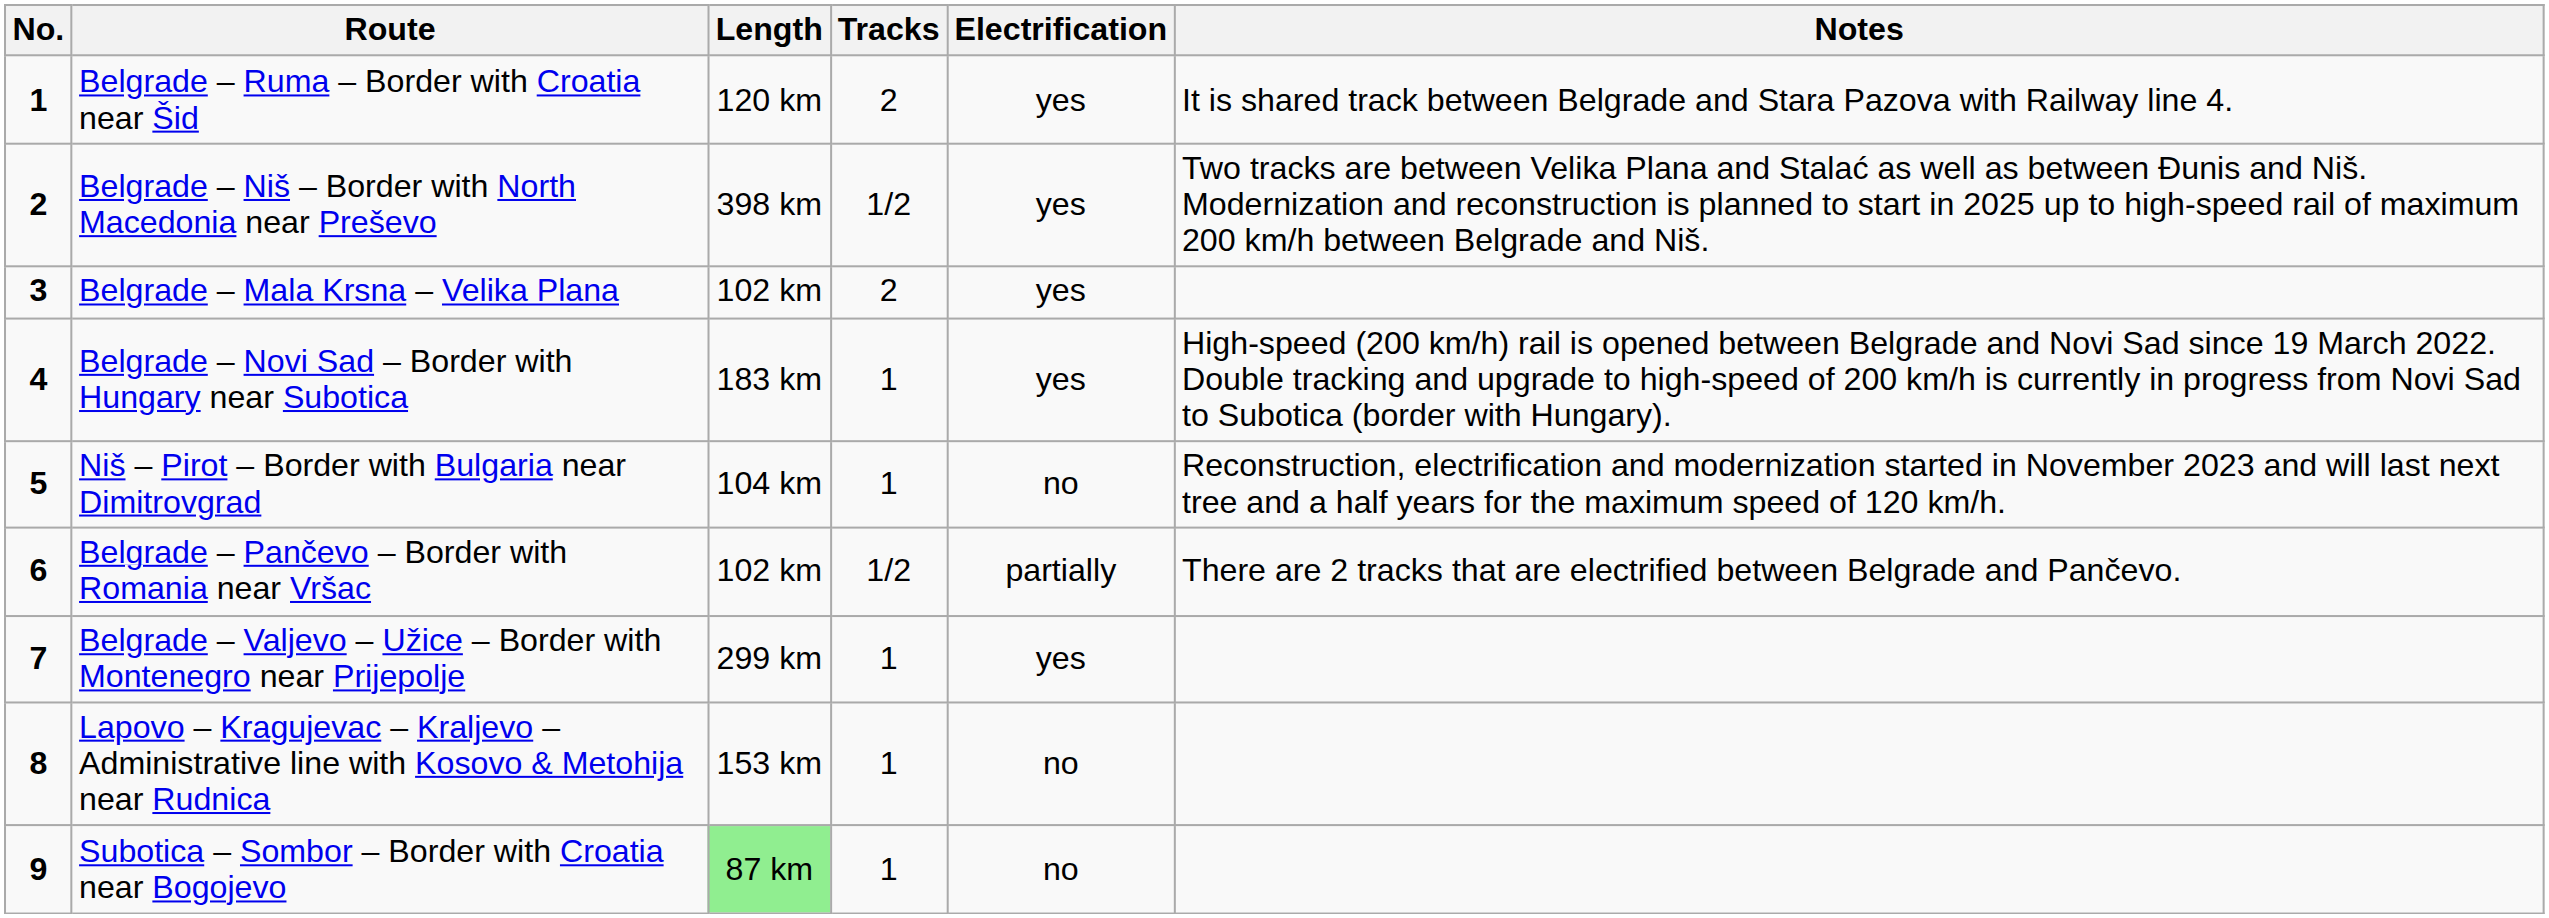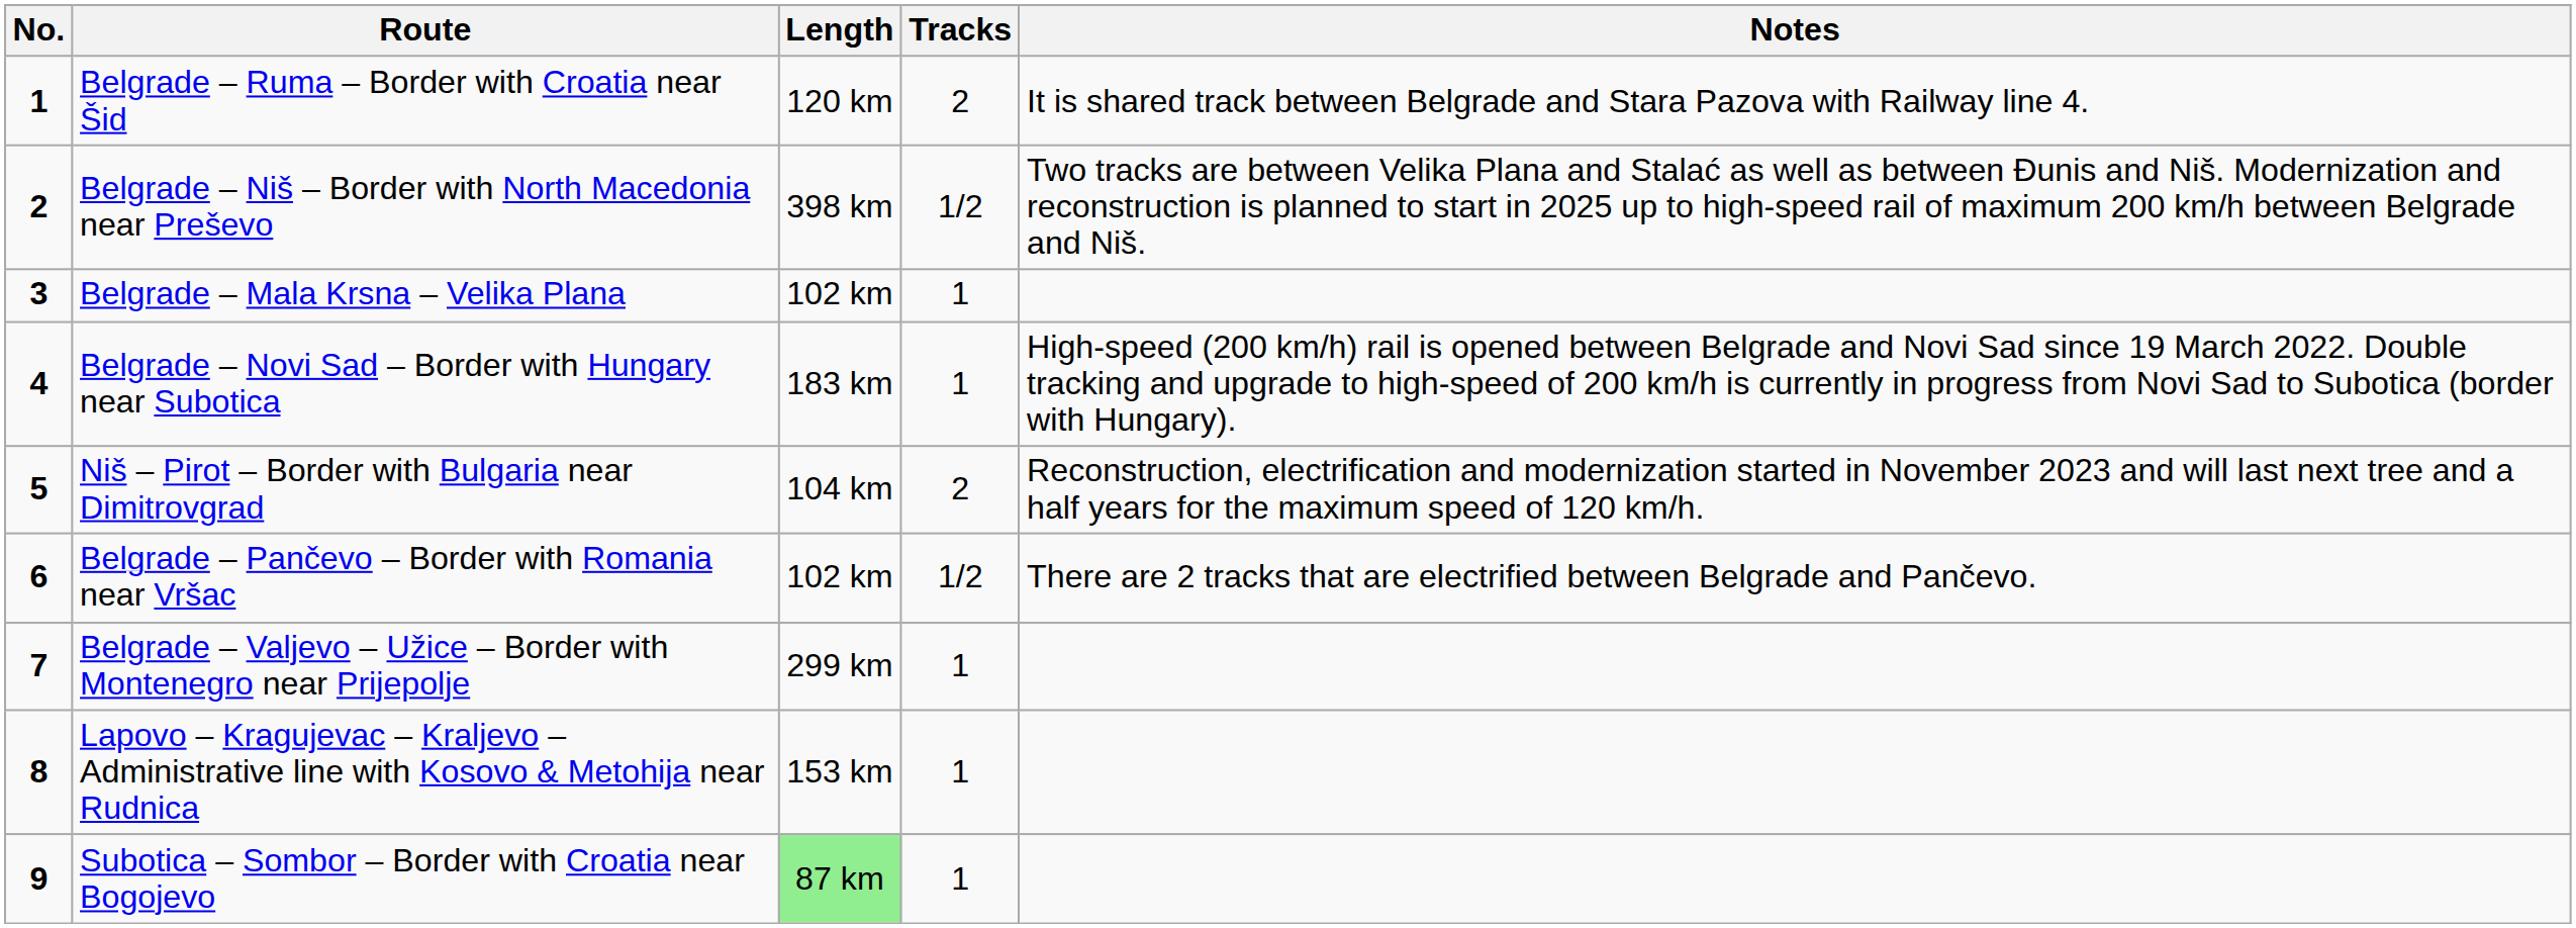 <table class="wikitable" style="margin:auto;">
 <tr>
 <th>No.</th>
 <th>Route</th>
 <th>Length</th>
 <th>Tracks</th>
-<th>Electrification</th>
 <th>Notes</th>
 </tr>
 <tr>
 <td style="text-align: center;"><strong>1</strong></td>
 <td><a href='#'>Belgrade</a> – <a href='#'>Ruma</a> – Border with <a href='#'>Croatia</a> near <a href='#'>Šid</a></td>
 <td style="text-align: center;">120 km</td>
 <td style="text-align: center;">2</td>
-<td style="text-align: center;">yes</td>
 <td>It is shared track between Belgrade and Stara Pazova with Railway line 4.</td>
 </tr>
 <tr>
 <td style="text-align: center;"><strong>2</strong></td>
 <td><a href='#'>Belgrade</a> – <a href='#'>Niš</a> – Border with <a href='#'>North Macedonia</a> near <a href='#'>Preševo</a></td>
 <td style="text-align: center;">398 km</td>
 <td style="text-align: center;">1/2</td>
-<td style="text-align: center;">yes</td>
 <td>Two tracks are between Velika Plana and Stalać as well as between Đunis and Niš. Modernization and reconstruction is planned to start in 2025 up to high-speed rail of maximum 200 km/h between Belgrade and Niš.</td>
 </tr>
 <tr>
 <td style="text-align: center;"><strong>3</strong></td>
 <td><a href='#'>Belgrade</a> – <a href='#'>Mala Krsna</a> – <a href='#'>Velika Plana</a></td>
 <td style="text-align: center;">102 km</td>
-<td style="text-align: center;">2</td>
-<td style="text-align: center;">yes</td>
+<td style="text-align: center;">1</td>
 <td></td>
 </tr>
 <tr>
 <td style="text-align: center;"><strong>4</strong></td>
 <td><a href='#'>Belgrade</a> – <a href='#'>Novi Sad</a> – Border with <a href='#'>Hungary</a> near <a href='#'>Subotica</a></td>
 <td style="text-align: center;">183 km</td>
 <td style="text-align: center;">1</td>
-<td style="text-align: center;">yes</td>
 <td>High-speed (200 km/h) rail is opened between Belgrade and Novi Sad since 19 March 2022. Double tracking and upgrade to high-speed of 200 km/h is currently in progress from Novi Sad to Subotica (border with Hungary).</td>
 </tr>
 <tr>
 <td style="text-align: center;"><strong>5</strong></td>
 <td><a href='#'>Niš</a> – <a href='#'>Pirot</a> – Border with <a href='#'>Bulgaria</a> near <a href='#'>Dimitrovgrad</a></td>
 <td style="text-align: center;">104 km</td>
-<td style="text-align: center;">1</td>
-<td style="text-align: center;">no</td>
+<td style="text-align: center;">2</td>
 <td>Reconstruction, electrification and modernization started in November 2023 and will last next tree and a half years for the maximum speed of 120 km/h.</td>
 </tr>
 <tr>
 <td style="text-align: center;"><strong>6</strong></td>
 <td><a href='#'>Belgrade</a> – <a href='#'>Pančevo</a> – Border with <a href='#'>Romania</a> near <a href='#'>Vršac</a></td>
 <td style="text-align: center;">102 km</td>
 <td style="text-align: center;">1/2</td>
-<td style="text-align: center;">partially</td>
 <td>There are 2 tracks that are electrified between Belgrade and Pančevo.</td>
 </tr>
 <tr>
 <td style="text-align: center;"><strong>7</strong></td>
 <td><a href='#'>Belgrade</a> – <a href='#'>Valjevo</a> – <a href='#'>Užice</a> – Border with <a href='#'>Montenegro</a> near <a href='#'>Prijepolje</a></td>
 <td style="text-align: center;">299 km</td>
 <td style="text-align: center;">1</td>
-<td style="text-align: center;">yes</td>
 <td></td>
 </tr>
 <tr>
 <td style="text-align: center;"><strong>8</strong></td>
 <td><a href='#'>Lapovo</a> – <a href='#'>Kragujevac</a> – <a href='#'>Kraljevo</a> – Administrative line with <a href='#'>Kosovo & Metohija</a> near <a href='#'>Rudnica</a></td>
 <td style="text-align: center;">153 km</td>
 <td style="text-align: center;">1</td>
-<td style="text-align: center;">no</td>
 <td></td>
 </tr>
 <tr>
 <td style="text-align: center;"><strong>9</strong></td>
 <td><a href='#'>Subotica</a> – <a href='#'>Sombor</a> – Border with <a href='#'>Croatia</a> near <a href='#'>Bogojevo</a></td>
 <td style="background: lightgreen; text-align: center;">87 km</td>
 <td style="text-align: center;">1</td>
-<td style="text-align: center;">no</td>
 <td></td>
 </tr>
 </table>
